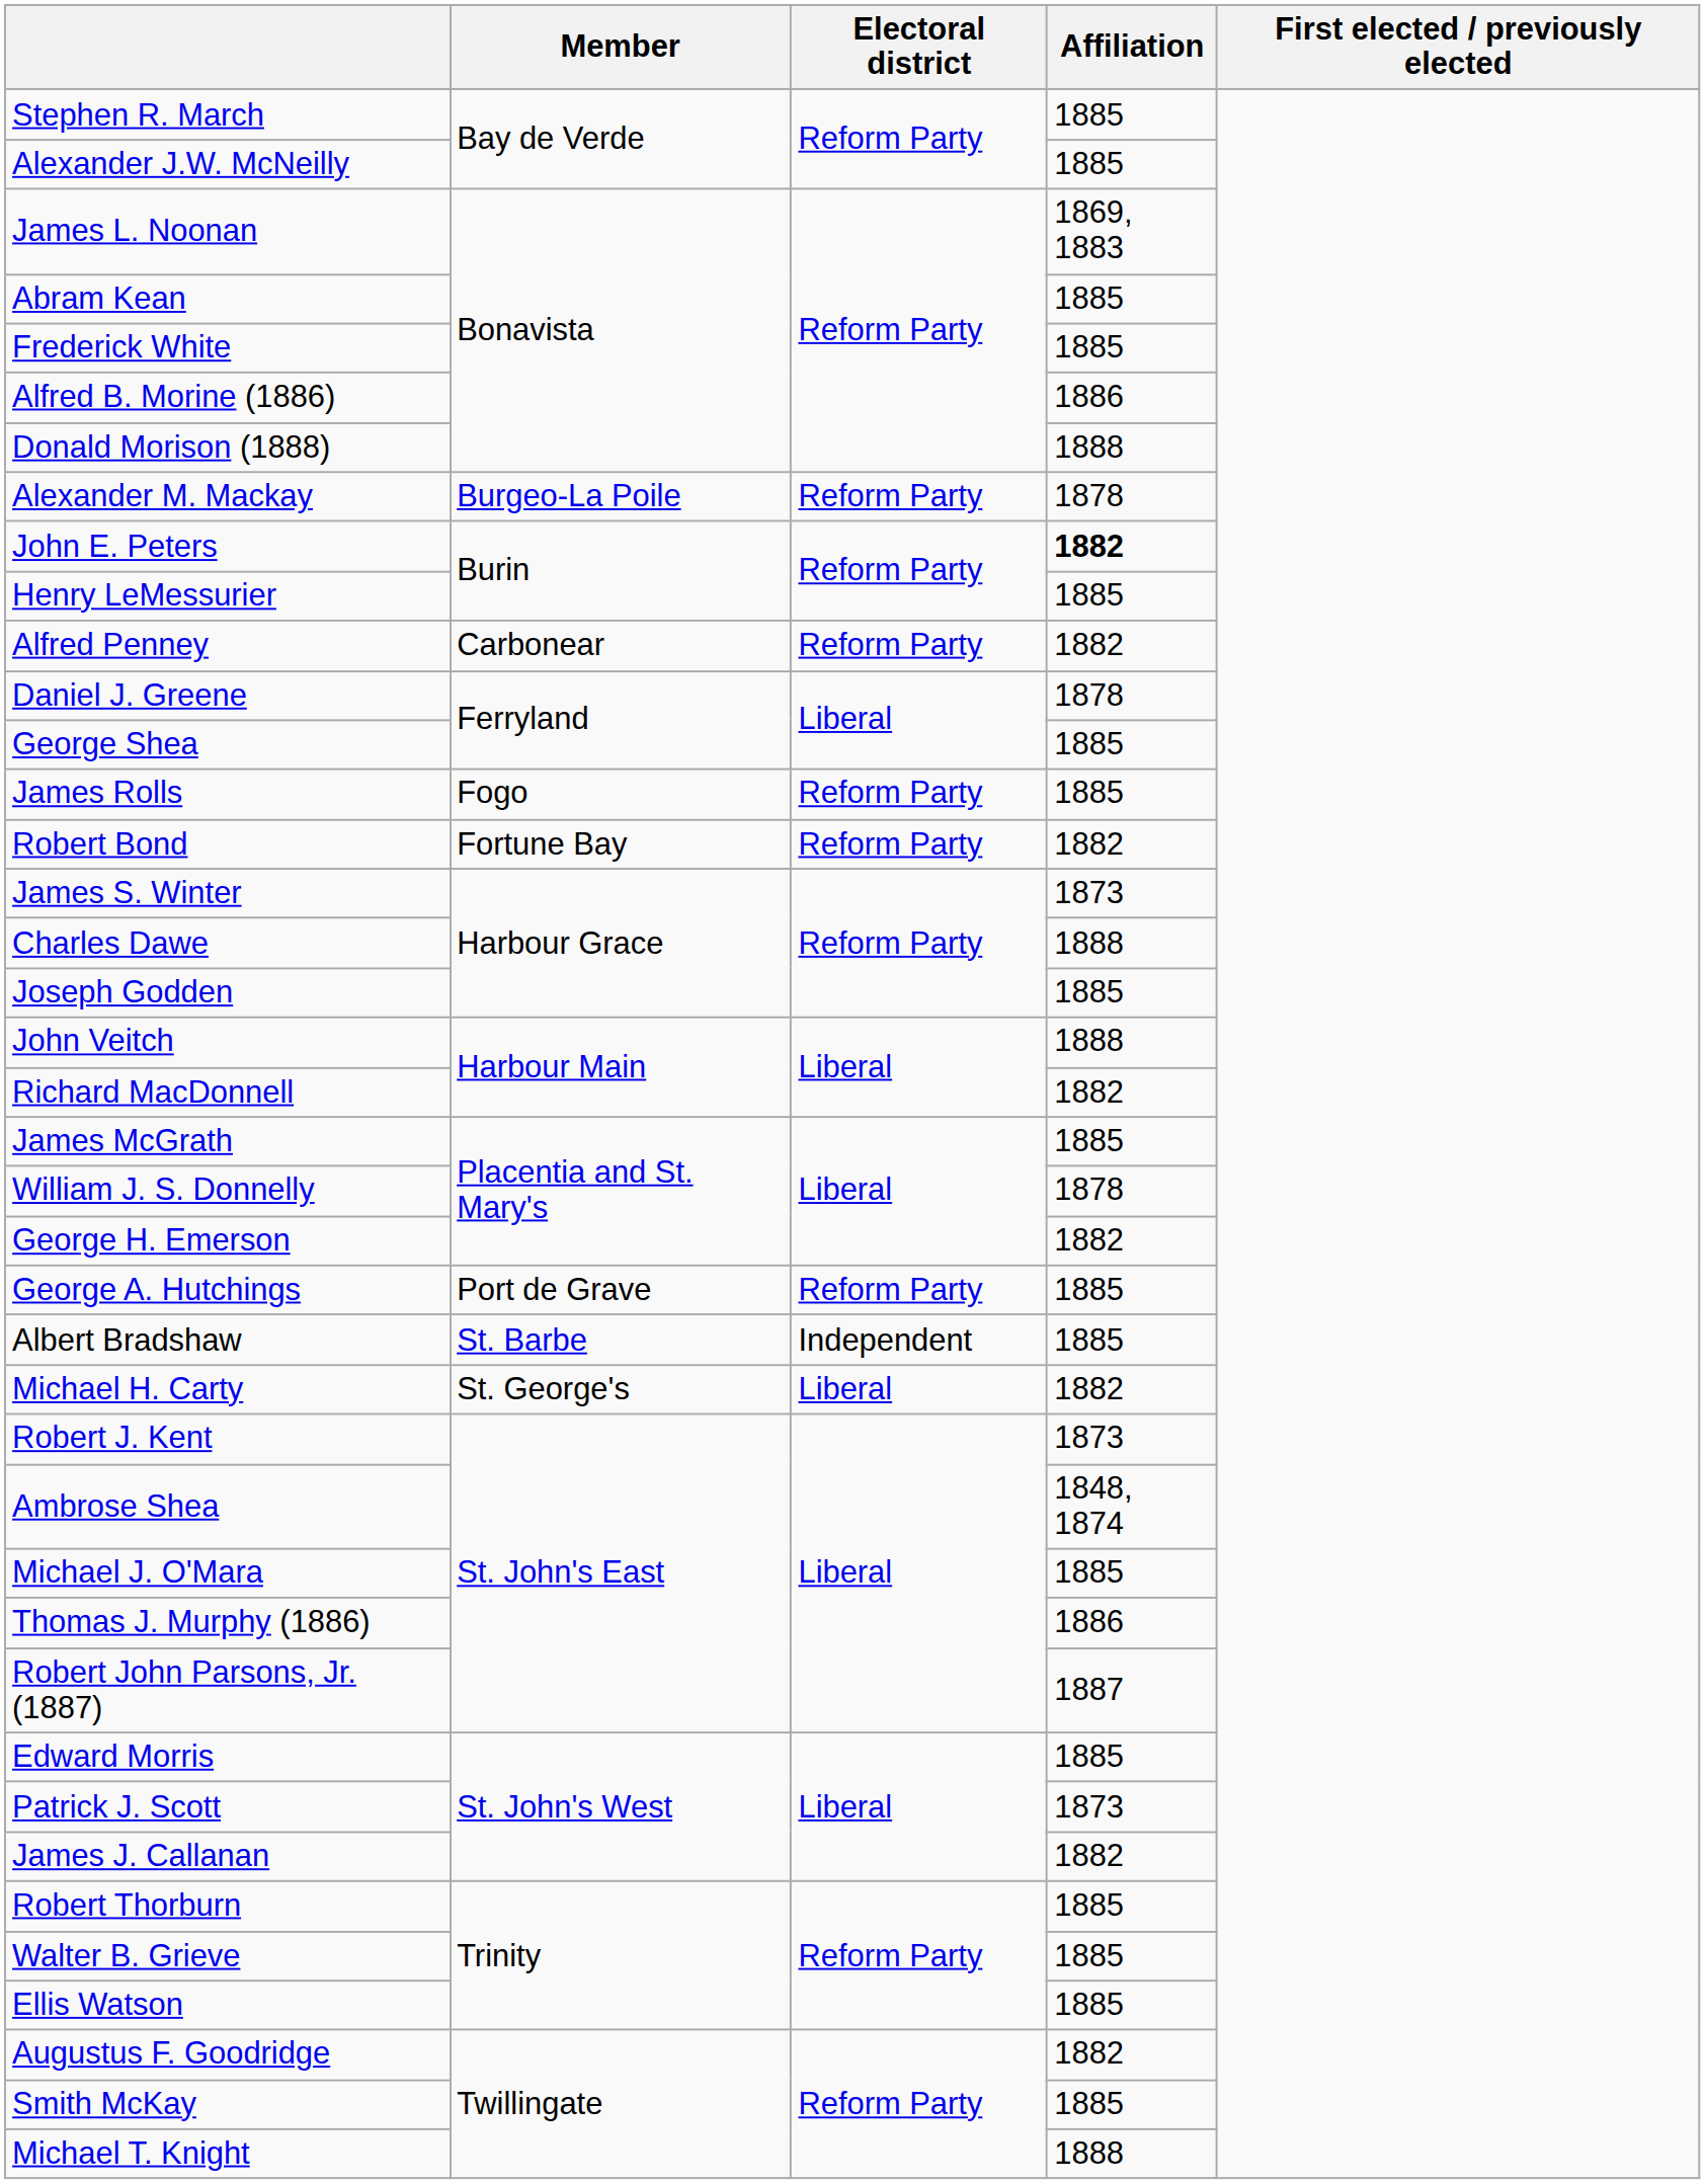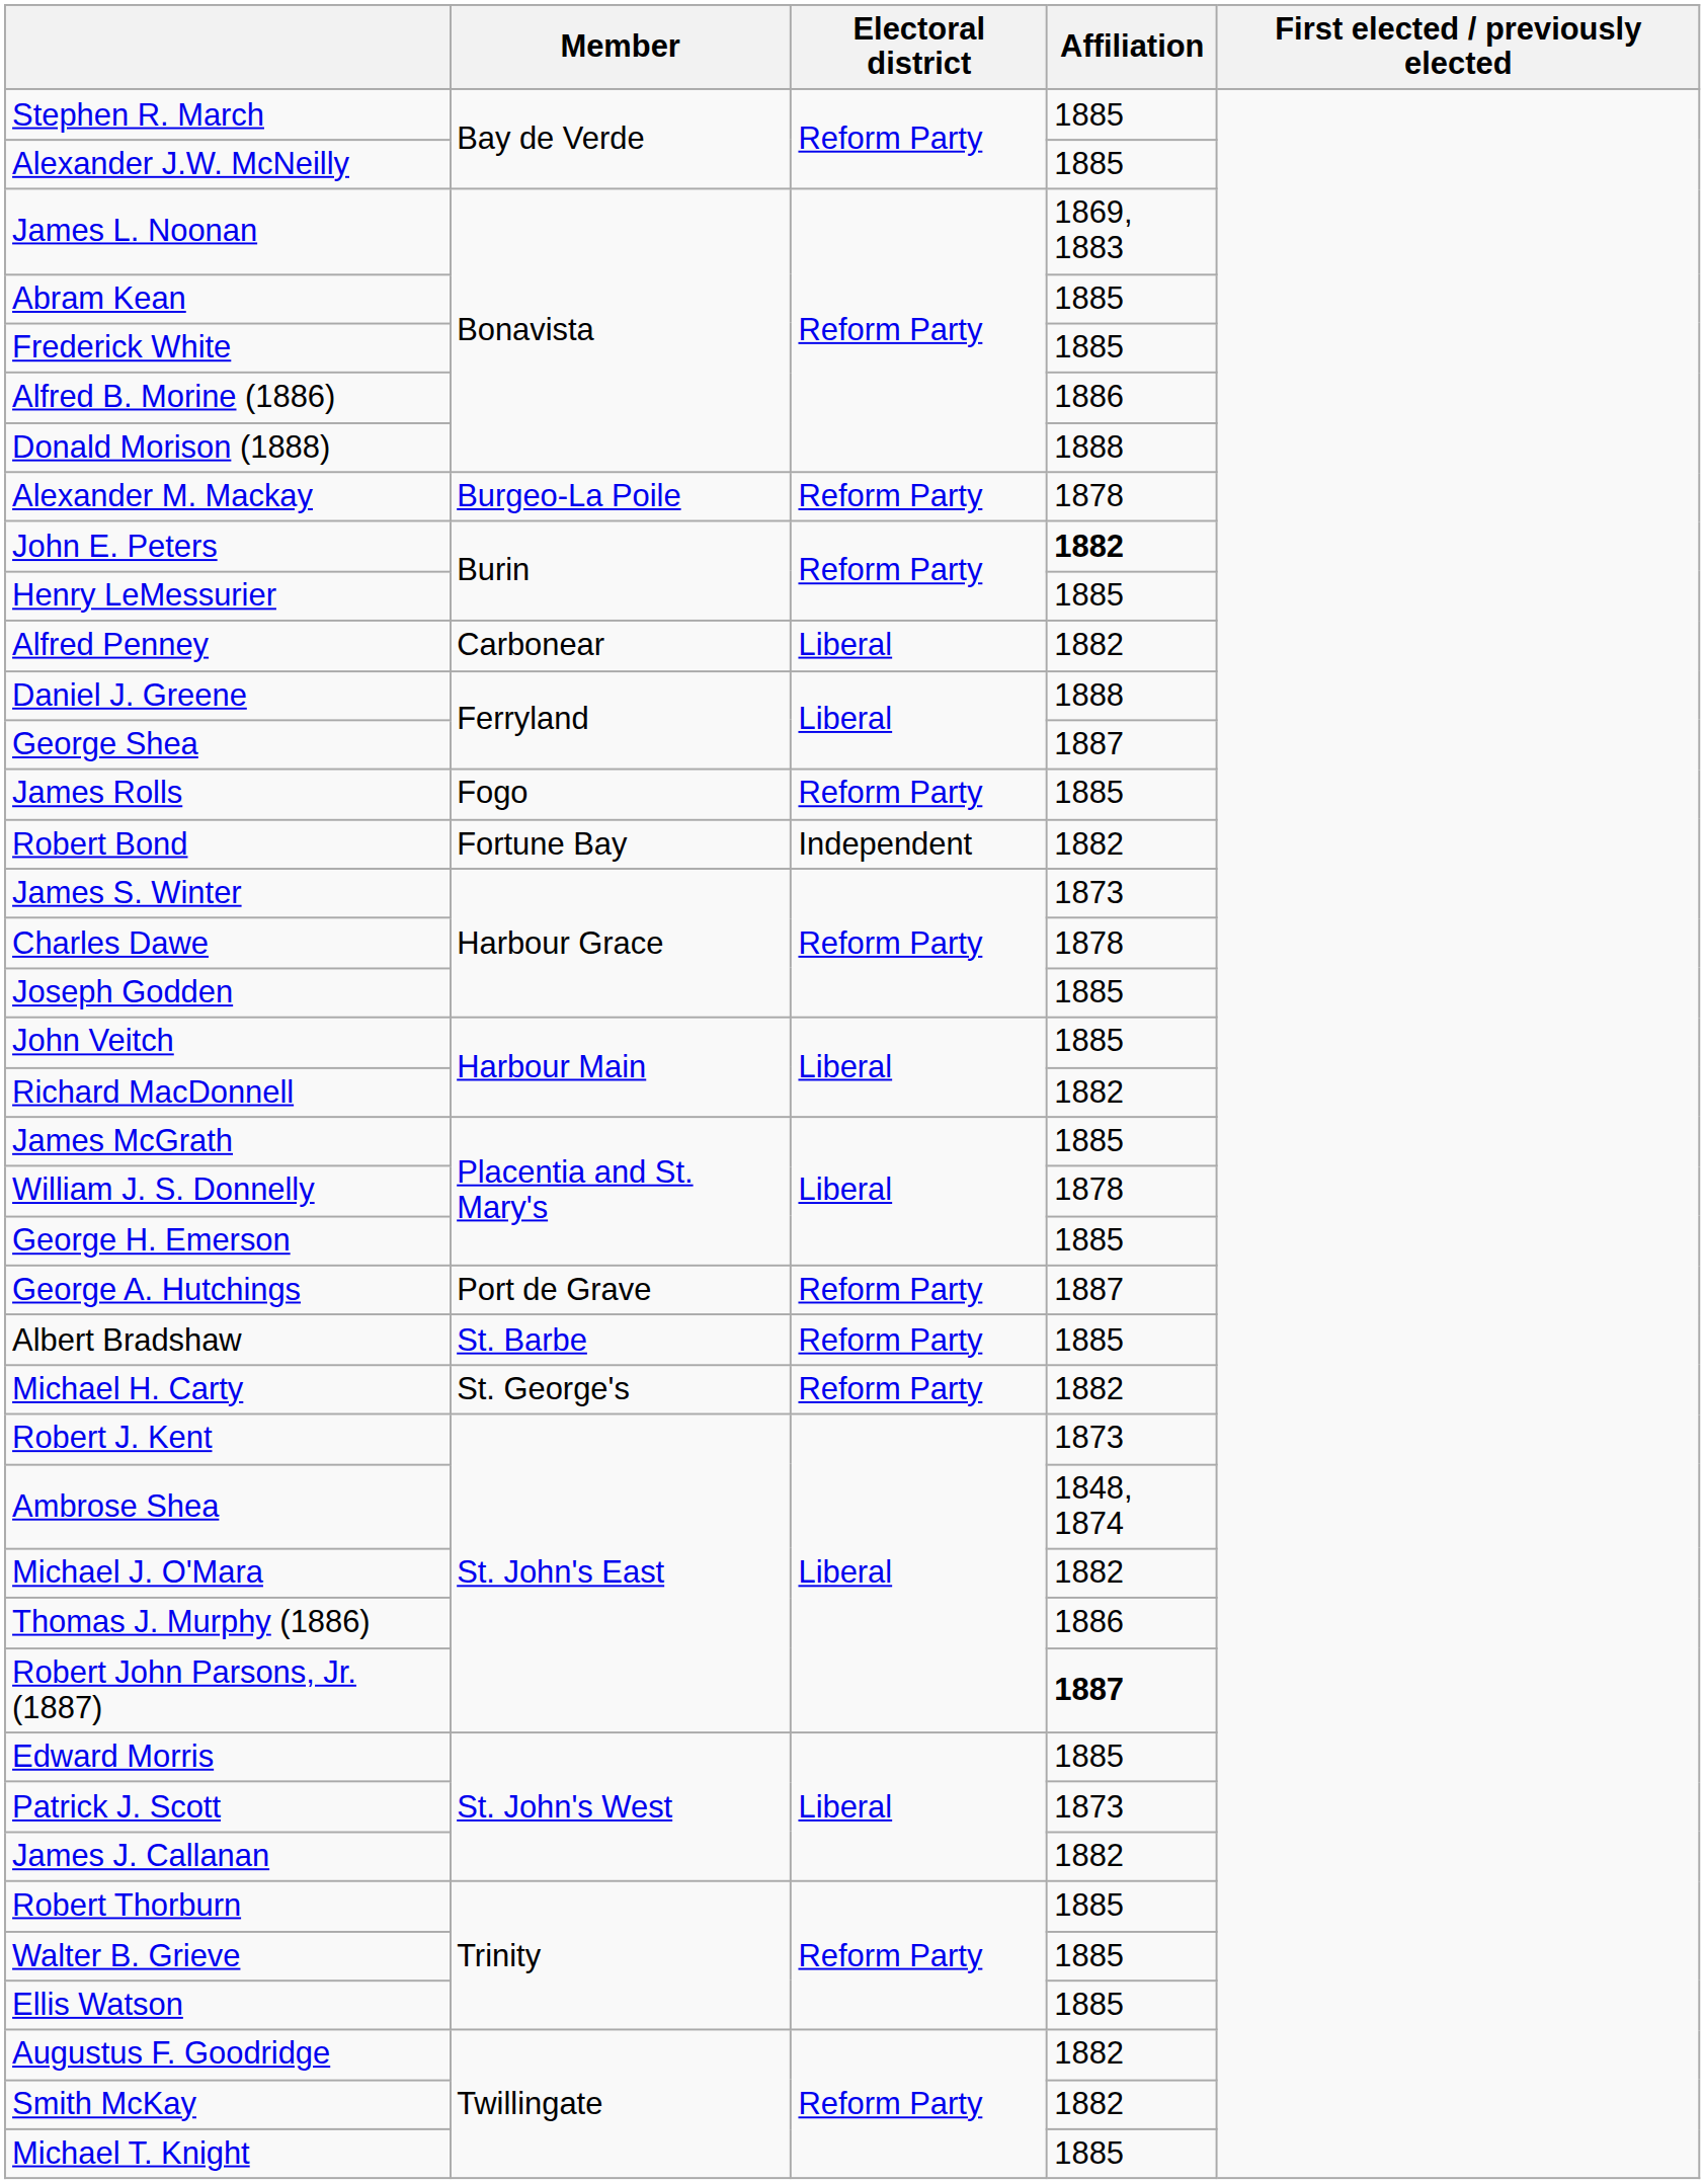 <table class="wikitable sortable">
 <tr>
 <th></th>
 <th>Member</th>
 <th>Electoral district</th>
 <th>Affiliation</th>
 <th>First elected / previously elected</th>
 </tr>
 <tr>
 <td><a href='#'>Stephen R. March</a></td>
 <td rowspan=2>Bay de Verde</td>
 <td rowspan=2><a href='#'>Reform Party</a></td>
 <td>1885</td>
 </tr>
 <tr>
 <td><a href='#'>Alexander J.W. McNeilly</a></td>
 <td>1885</td>
 </tr>
 <tr>
 <td><a href='#'>James L. Noonan</a></td>
 <td rowspan=5>Bonavista</td>
 <td rowspan=5><a href='#'>Reform Party</a></td>
 <td>1869, 1883</td>
 </tr>
 <tr>
 <td><a href='#'>Abram Kean</a></td>
 <td>1885</td>
 </tr>
 <tr>
 <td><a href='#'>Frederick White</a></td>
 <td>1885</td>
 </tr>
 <tr>
 <td><a href='#'>Alfred B. Morine</a> (1886)</td>
 <td>1886</td>
 </tr>
 <tr>
 <td><a href='#'>Donald Morison</a> (1888)</td>
 <td>1888</td>
 </tr>
 <tr>
 <td><a href='#'>Alexander M. Mackay</a></td>
 <td><a href='#'>Burgeo-La Poile</a></td>
 <td><a href='#'>Reform Party</a></td>
 <td>1878</td>
 </tr>
 <tr>
 <td><a href='#'>John E. Peters</a></td>
 <td rowspan=2>Burin</td>
 <td rowspan=2><a href='#'>Reform Party</a></td>
 <td><strong>1882</strong></td>
 </tr>
 <tr>
 <td><a href='#'>Henry LeMessurier</a></td>
 <td>1885</td>
 </tr>
 <tr>
 <td><a href='#'>Alfred Penney</a></td>
 <td>Carbonear</td>
-<td><a href='#'>Reform Party</a></td>
+<td><a href='#'>Liberal</a></td>
 <td>1882</td>
 </tr>
 <tr>
 <td><a href='#'>Daniel J. Greene</a></td>
 <td rowspan=2>Ferryland</td>
 <td rowspan=2><a href='#'>Liberal</a></td>
-<td>1878</td>
+<td>1888</td>
 </tr>
 <tr>
 <td><a href='#'>George Shea</a></td>
-<td>1885</td>
+<td>1887</td>
 </tr>
 <tr>
 <td><a href='#'>James Rolls</a></td>
 <td>Fogo</td>
 <td><a href='#'>Reform Party</a></td>
 <td>1885</td>
 </tr>
 <tr>
 <td><a href='#'>Robert Bond</a></td>
 <td>Fortune Bay</td>
-<td><a href='#'>Reform Party</a></td>
+<td>Independent</td>
 <td>1882</td>
 </tr>
 <tr>
 <td><a href='#'>James S. Winter</a></td>
 <td rowspan=3>Harbour Grace</td>
 <td rowspan=3><a href='#'>Reform Party</a></td>
 <td>1873</td>
 </tr>
 <tr>
 <td><a href='#'>Charles Dawe</a></td>
-<td>1888</td>
+<td>1878</td>
 </tr>
 <tr>
 <td><a href='#'>Joseph Godden</a></td>
 <td>1885</td>
 </tr>
 <tr>
 <td><a href='#'>John Veitch</a></td>
 <td rowspan=2><a href='#'>Harbour Main</a></td>
 <td rowspan=2><a href='#'>Liberal</a></td>
-<td>1888</td>
+<td>1885</td>
 </tr>
 <tr>
 <td><a href='#'>Richard MacDonnell</a></td>
 <td>1882</td>
 </tr>
 <tr>
 <td><a href='#'>James McGrath</a></td>
 <td rowspan=3><a href='#'>Placentia and St. Mary's</a></td>
 <td rowspan=3><a href='#'>Liberal</a></td>
 <td>1885</td>
 </tr>
 <tr>
 <td><a href='#'>William J. S. Donnelly</a></td>
 <td>1878</td>
 </tr>
 <tr>
 <td><a href='#'>George H. Emerson</a></td>
-<td>1882</td>
+<td>1885</td>
 </tr>
 <tr>
 <td><a href='#'>George A. Hutchings</a></td>
 <td>Port de Grave</td>
 <td><a href='#'>Reform Party</a></td>
-<td>1885</td>
+<td>1887</td>
 </tr>
 <tr>
 <td>Albert Bradshaw</td>
 <td><a href='#'>St. Barbe</a></td>
-<td>Independent</td>
+<td><a href='#'>Reform Party</a></td>
 <td>1885</td>
 </tr>
 <tr>
 <td><a href='#'>Michael H. Carty</a></td>
 <td>St. George's</td>
-<td><a href='#'>Liberal</a></td>
+<td><a href='#'>Reform Party</a></td>
 <td>1882</td>
 </tr>
 <tr>
 <td><a href='#'>Robert J. Kent</a></td>
 <td rowspan=5><a href='#'>St. John's East</a></td>
 <td rowspan=5><a href='#'>Liberal</a></td>
 <td>1873</td>
 </tr>
 <tr>
 <td><a href='#'>Ambrose Shea</a></td>
 <td>1848, 1874</td>
 </tr>
 <tr>
 <td><a href='#'>Michael J. O'Mara</a></td>
-<td>1885</td>
+<td>1882</td>
 </tr>
 <tr>
 <td><a href='#'>Thomas J. Murphy</a> (1886)</td>
 <td>1886</td>
 </tr>
 <tr>
 <td><a href='#'>Robert John Parsons, Jr.</a> (1887)</td>
-<td>1887</td>
+<td><strong>1887</strong></td>
 </tr>
 <tr>
 <td><a href='#'>Edward Morris</a></td>
 <td rowspan=3><a href='#'>St. John's West</a></td>
 <td rowspan=3><a href='#'>Liberal</a></td>
 <td>1885</td>
 </tr>
 <tr>
 <td><a href='#'>Patrick J. Scott</a></td>
 <td>1873</td>
 </tr>
 <tr>
 <td><a href='#'>James J. Callanan</a></td>
 <td>1882</td>
 </tr>
 <tr>
 <td><a href='#'>Robert Thorburn</a></td>
 <td rowspan=3>Trinity</td>
 <td rowspan=3><a href='#'>Reform Party</a></td>
 <td>1885</td>
 </tr>
 <tr>
 <td><a href='#'>Walter B. Grieve</a></td>
 <td>1885</td>
 </tr>
 <tr>
 <td><a href='#'>Ellis Watson</a></td>
 <td>1885</td>
 </tr>
 <tr>
 <td><a href='#'>Augustus F. Goodridge</a></td>
 <td rowspan=3>Twillingate</td>
 <td rowspan=3><a href='#'>Reform Party</a></td>
 <td>1882</td>
 </tr>
 <tr>
 <td><a href='#'>Smith McKay</a></td>
-<td>1885</td>
+<td>1882</td>
 </tr>
 <tr>
 <td><a href='#'>Michael T. Knight</a></td>
-<td>1888</td>
+<td>1885</td>
 </tr>
 </table>
